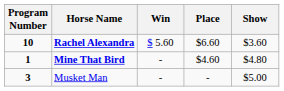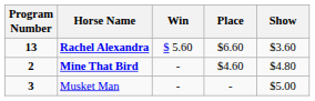 <table class="wikitable sortable" style="font-size:90%">
 <tr>
 <th width="58px">Program <br> Number</th>
 <th width="110px">Horse Name <br></th>
 <th width="58px">Win <br></th>
 <th width="58px">Place <br></th>
 <th width="58px">Show</th>
 </tr>
 <tr>
-<td align=center><strong>10</strong></td>
+<td align=center><strong>13</strong></td>
 <td><strong><a href='#'>Rachel Alexandra</a></strong></td>
 <td align=center><a href='#'>$</a> 5.60</td>
 <td align=center>$6.60</td>
 <td align=center>$3.60</td>
 </tr>
 <tr>
-<td align=center><strong>1</strong></td>
+<td align=center><strong>2</strong></td>
 <td><strong><a href='#'>Mine That Bird</a></strong></td>
 <td align=center>-</td>
 <td align=center>$4.60</td>
 <td align=center>$4.80</td>
 </tr>
 <tr>
 <td align=center><strong>3</strong></td>
 <td><a href='#'>Musket Man</a></td>
 <td align=center>-</td>
 <td align=center>-</td>
 <td align=center>$5.00</td>
 </tr>
 </table>
